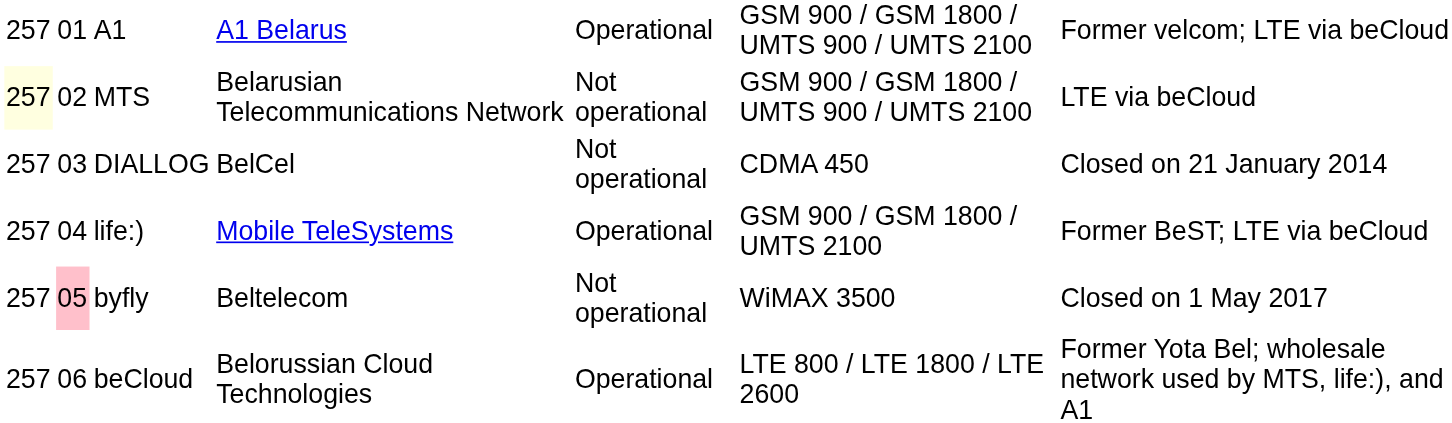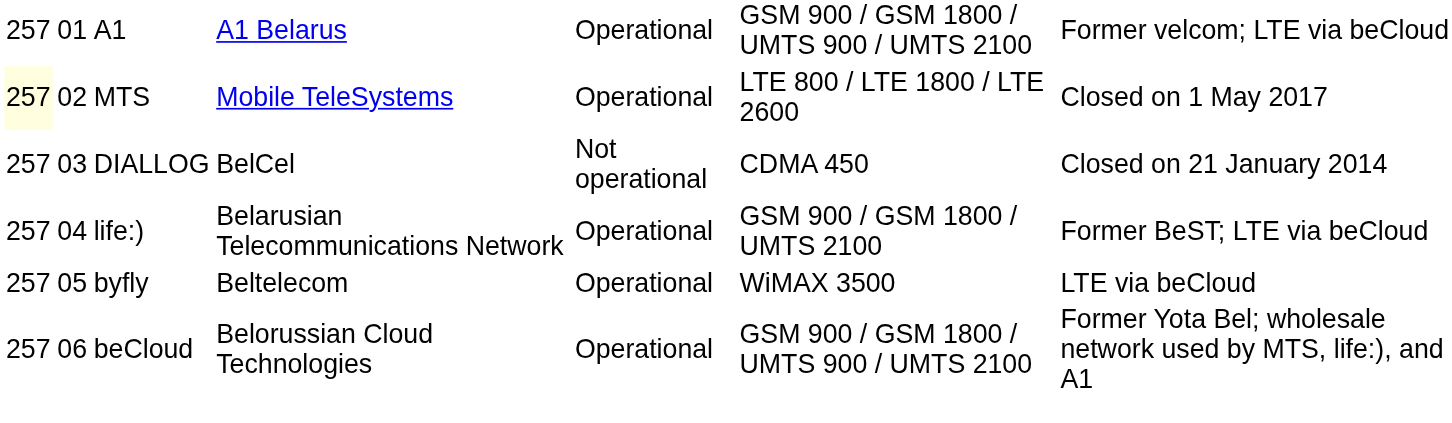 <table>
 <tr>
 <td>257</td>
 <td>01</td>
 <td>A1</td>
 <td><a href='#'>A1 Belarus</a></td>
 <td>Operational</td>
 <td>GSM 900 / GSM 1800 / UMTS 900 / UMTS 2100</td>
 <td>Former velcom; LTE via beCloud</td>
 </tr>
 <tr>
 <td style="background: lightyellow;">257</td>
 <td>02</td>
 <td>MTS</td>
-<td>Belarusian Telecommunications Network</td>
-<td>Not operational</td>
-<td>GSM 900 / GSM 1800 / UMTS 900 / UMTS 2100</td>
-<td>LTE via beCloud</td>
+<td><a href='#'>Mobile TeleSystems</a></td>
+<td>Operational</td>
+<td>LTE 800 / LTE 1800 / LTE 2600</td>
+<td> Closed on 1 May 2017</td>
 </tr>
 <tr>
 <td>257</td>
 <td>03</td>
 <td>DIALLOG</td>
 <td>BelCel</td>
 <td>Not operational</td>
 <td>CDMA 450</td>
 <td>Closed on 21 January 2014</td>
 </tr>
 <tr>
 <td>257</td>
 <td>04</td>
 <td>life:)</td>
-<td><a href='#'>Mobile TeleSystems</a></td>
+<td>Belarusian Telecommunications Network</td>
 <td>Operational</td>
 <td>GSM 900 / GSM 1800 / UMTS 2100</td>
 <td>Former BeST; LTE via beCloud</td>
 </tr>
 <tr>
 <td>257</td>
-<td style="background: pink;">05</td>
+<td>05</td>
 <td>byfly</td>
 <td>Beltelecom</td>
-<td>Not operational</td>
+<td>Operational</td>
 <td>WiMAX 3500</td>
-<td> Closed on 1 May 2017</td>
+<td>LTE via beCloud</td>
 </tr>
 <tr>
 <td>257</td>
 <td>06</td>
 <td>beCloud</td>
 <td>Belorussian Cloud Technologies</td>
 <td>Operational</td>
-<td>LTE 800 / LTE 1800 / LTE 2600</td>
+<td>GSM 900 / GSM 1800 / UMTS 900 / UMTS 2100</td>
 <td>Former Yota Bel; wholesale network used by MTS, life:), and A1</td>
 </tr>
 </table>
